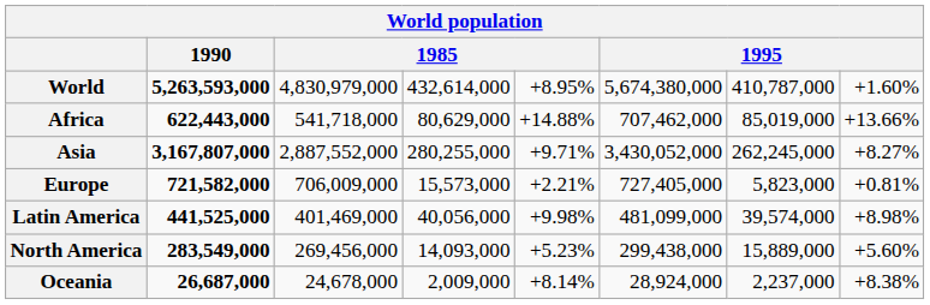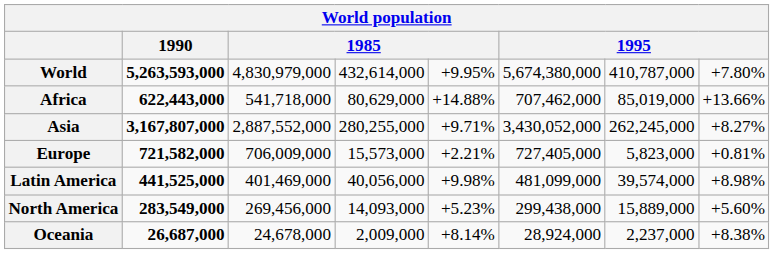 <table class="wikitable">
 <tr>
 <th colspan="8"><a href='#'>World population</a></th>
 </tr>
 <tr>
 <th></th>
 <th>1990</th>
 <th colspan="3"><a href='#'>1985</a></th>
 <th colspan="3"><a href='#'>1995</a></th>
 </tr>
 <tr>
 <th>World</th>
 <td align="right"><strong>5,263,593,000</strong></td>
 <td align="right">4,830,979,000</td>
 <td align="right"> 432,614,000</td>
-<td align="right">+8.95%</td>
+<td align="right">+9.95%</td>
 <td align="right">5,674,380,000</td>
 <td align="right"> 410,787,000</td>
-<td align="right">+1.60%</td>
+<td align="right">+7.80%</td>
 </tr>
 <tr>
 <th>Africa</th>
 <td align="right"><strong>622,443,000</strong></td>
 <td align="right">541,718,000</td>
 <td align="right"> 80,629,000</td>
 <td align="right">+14.88%</td>
 <td align="right">707,462,000</td>
 <td align="right"> 85,019,000</td>
 <td align="right">+13.66%</td>
 </tr>
 <tr>
 <th>Asia</th>
 <td align="right"><strong>3,167,807,000</strong></td>
 <td align="right">2,887,552,000</td>
 <td align="right"> 280,255,000</td>
 <td align="right">+9.71%</td>
 <td align="right">3,430,052,000</td>
 <td align="right"> 262,245,000</td>
 <td align="right">+8.27%</td>
 </tr>
 <tr>
 <th>Europe</th>
 <td align="right"><strong>721,582,000</strong></td>
 <td align="right">706,009,000</td>
 <td align="right"> 15,573,000</td>
 <td align="right">+2.21%</td>
 <td align="right">727,405,000</td>
 <td align="right"> 5,823,000</td>
 <td align="right">+0.81%</td>
 </tr>
 <tr>
 <th>Latin America</th>
 <td align="right"><strong>441,525,000</strong></td>
 <td align="right">401,469,000</td>
 <td align="right"> 40,056,000</td>
 <td align="right">+9.98%</td>
 <td align="right">481,099,000</td>
 <td align="right"> 39,574,000</td>
 <td align="right">+8.98%</td>
 </tr>
 <tr>
 <th>North America</th>
 <td align="right"><strong>283,549,000</strong></td>
 <td align="right">269,456,000</td>
 <td align="right"> 14,093,000</td>
 <td align="right">+5.23%</td>
 <td align="right">299,438,000</td>
 <td align="right"> 15,889,000</td>
 <td align="right">+5.60%</td>
 </tr>
 <tr>
 <th>Oceania</th>
 <td align="right"><strong>26,687,000</strong></td>
 <td align="right">24,678,000</td>
 <td align="right"> 2,009,000</td>
 <td align="right">+8.14%</td>
 <td align="right">28,924,000</td>
 <td align="right"> 2,237,000</td>
 <td align="right">+8.38%</td>
 </tr>
 </table>
